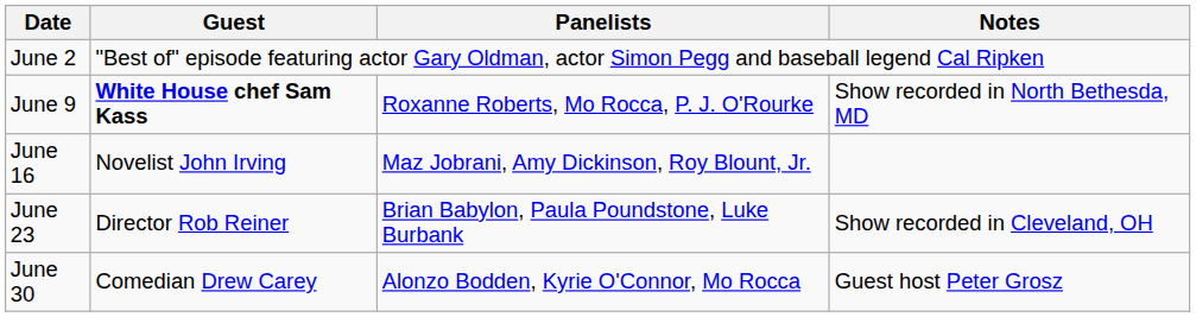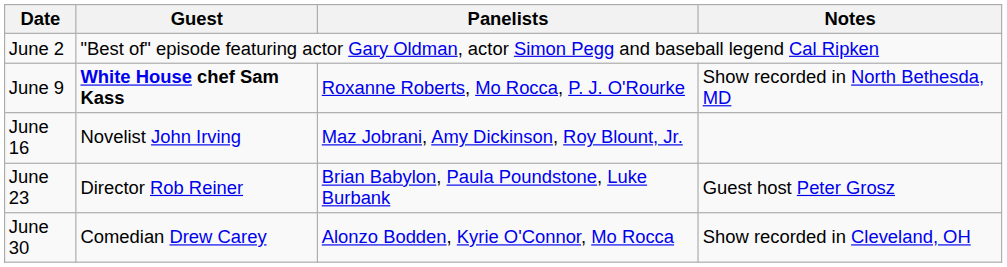 <table class="wikitable">
 <tr>
 <th>Date</th>
 <th>Guest</th>
 <th>Panelists</th>
 <th>Notes</th>
 </tr>
 <tr>
 <td>June 2</td>
 <td colspan="3">"Best of" episode featuring actor <a href='#'>Gary Oldman</a>, actor <a href='#'>Simon Pegg</a> and baseball legend <a href='#'>Cal Ripken</a></td>
 </tr>
 <tr>
 <td>June 9</td>
 <td><strong><a href='#'>White House</a> chef Sam Kass</strong></td>
 <td><a href='#'>Roxanne Roberts</a>, <a href='#'>Mo Rocca</a>, <a href='#'>P. J. O'Rourke</a></td>
 <td>Show recorded in <a href='#'>North Bethesda, MD</a></td>
 </tr>
 <tr>
 <td>June 16</td>
 <td>Novelist <a href='#'>John Irving</a></td>
 <td><a href='#'>Maz Jobrani</a>, <a href='#'>Amy Dickinson</a>, <a href='#'>Roy Blount, Jr.</a></td>
 <td></td>
 </tr>
 <tr>
 <td>June 23</td>
 <td>Director <a href='#'>Rob Reiner</a></td>
 <td><a href='#'>Brian Babylon</a>, <a href='#'>Paula Poundstone</a>, <a href='#'>Luke Burbank</a></td>
-<td>Show recorded in <a href='#'>Cleveland, OH</a></td>
+<td>Guest host <a href='#'>Peter Grosz</a></td>
 </tr>
 <tr>
 <td>June 30</td>
 <td>Comedian <a href='#'>Drew Carey</a></td>
 <td><a href='#'>Alonzo Bodden</a>, <a href='#'>Kyrie O'Connor</a>, <a href='#'>Mo Rocca</a></td>
-<td>Guest host <a href='#'>Peter Grosz</a></td>
+<td>Show recorded in <a href='#'>Cleveland, OH</a></td>
 </tr>
 </table>
